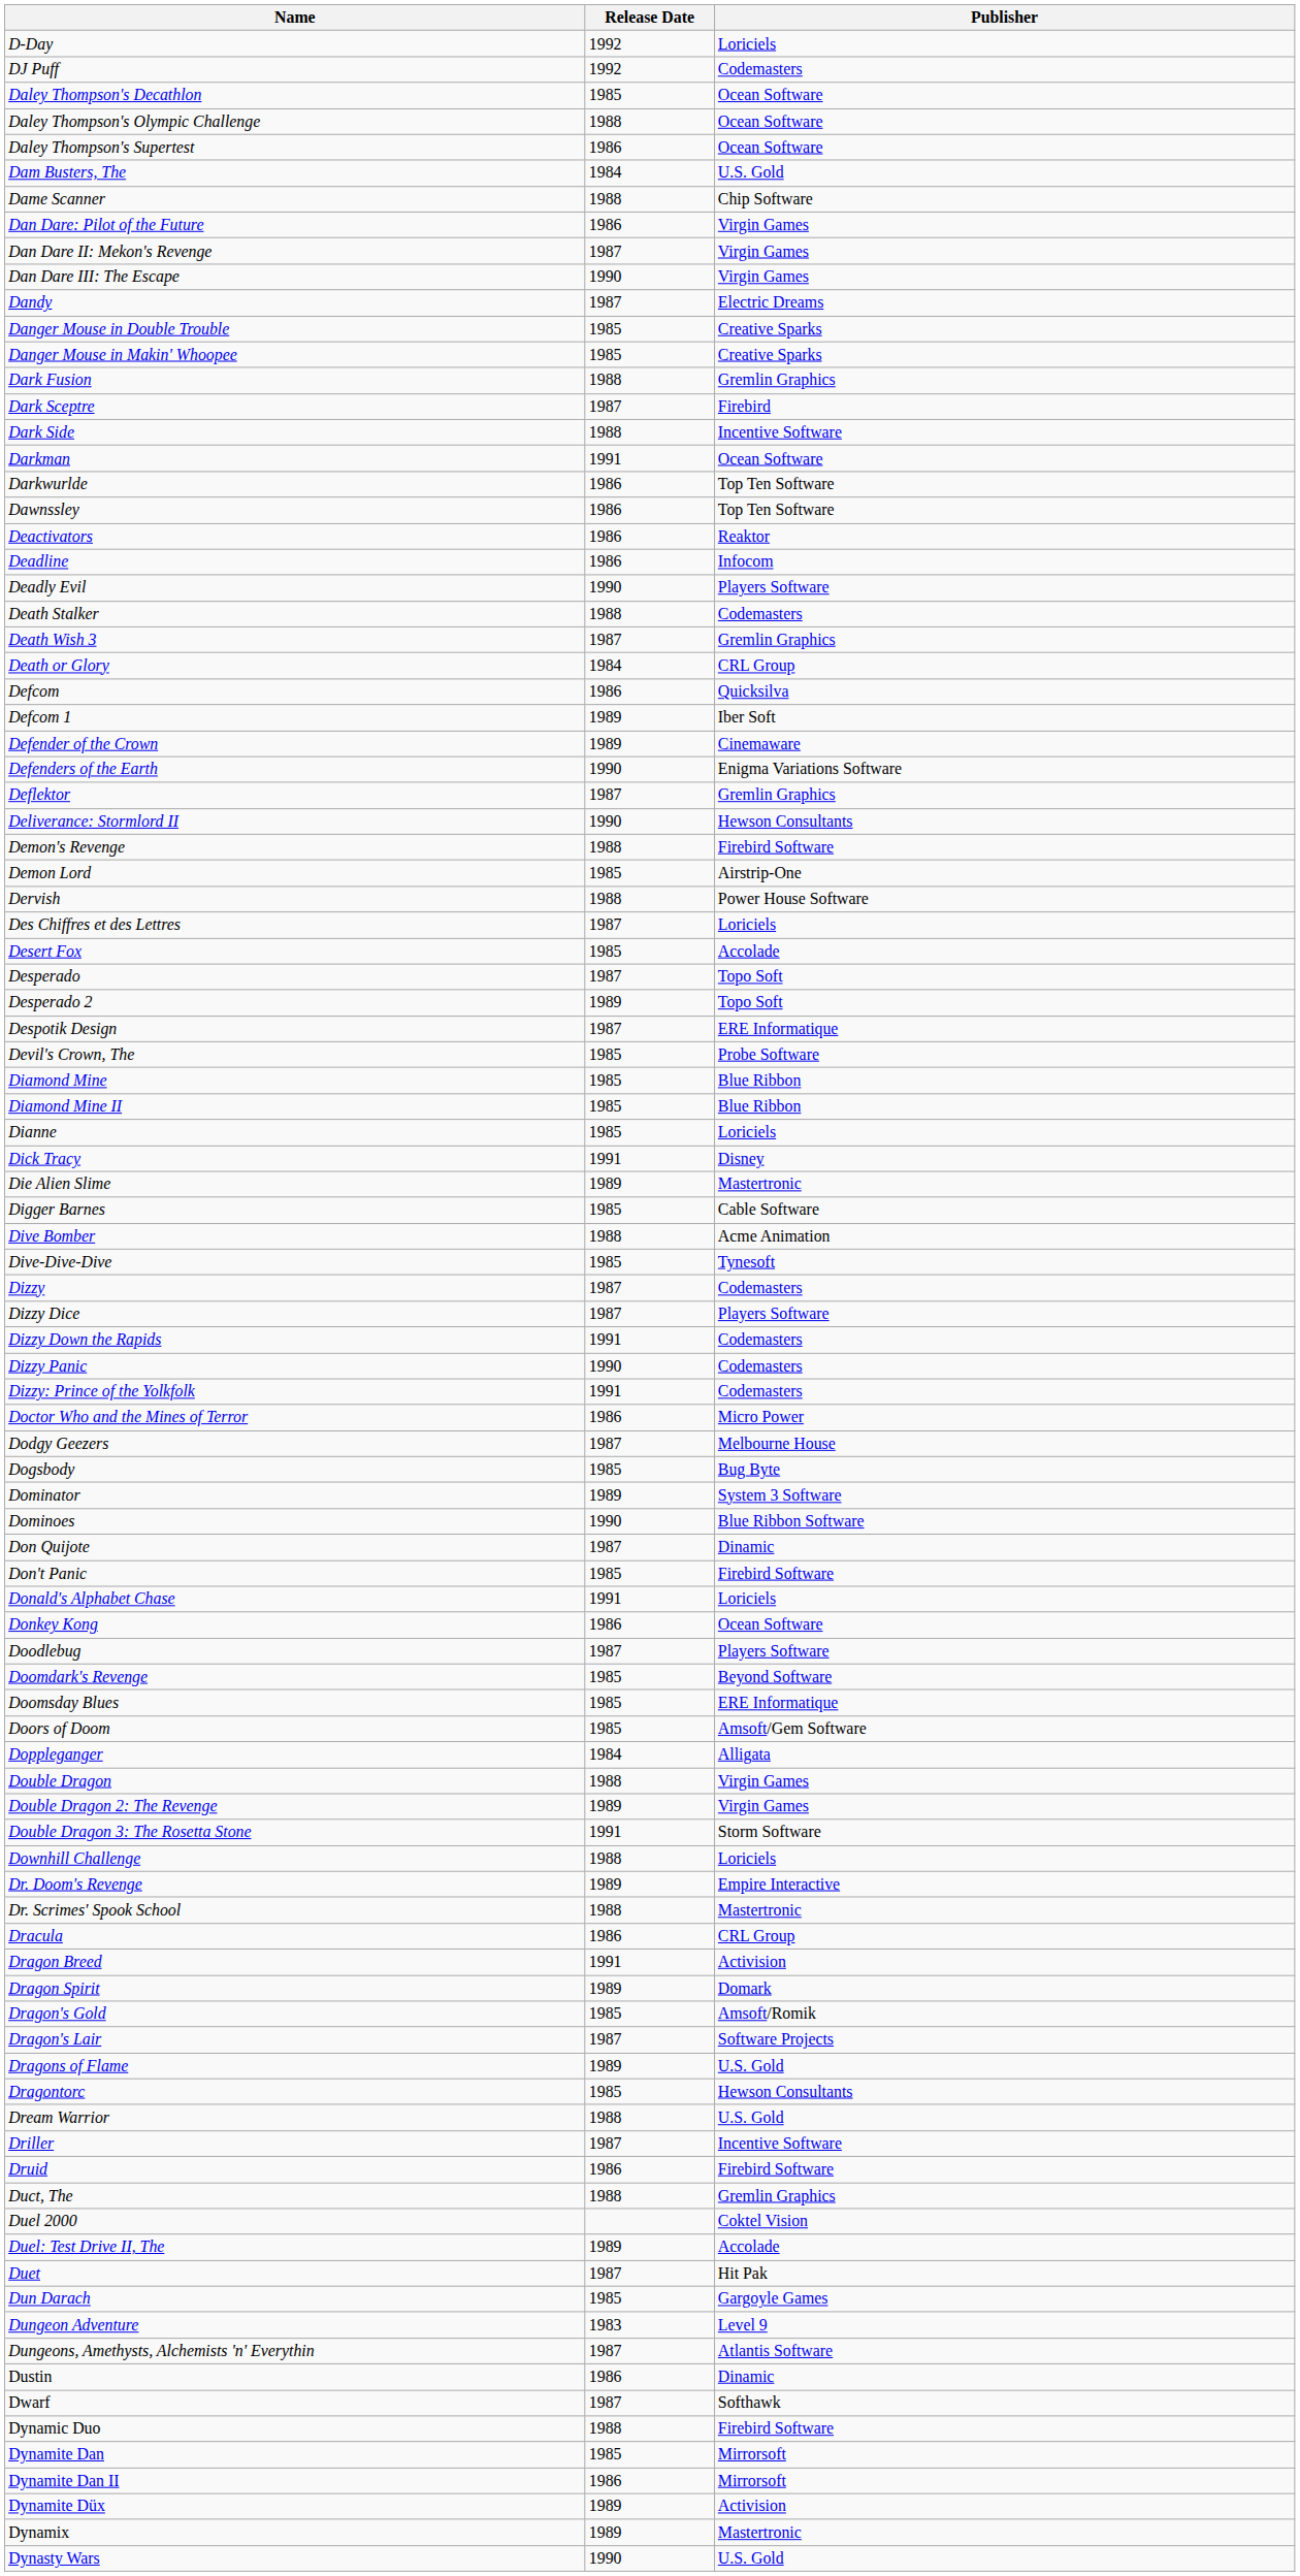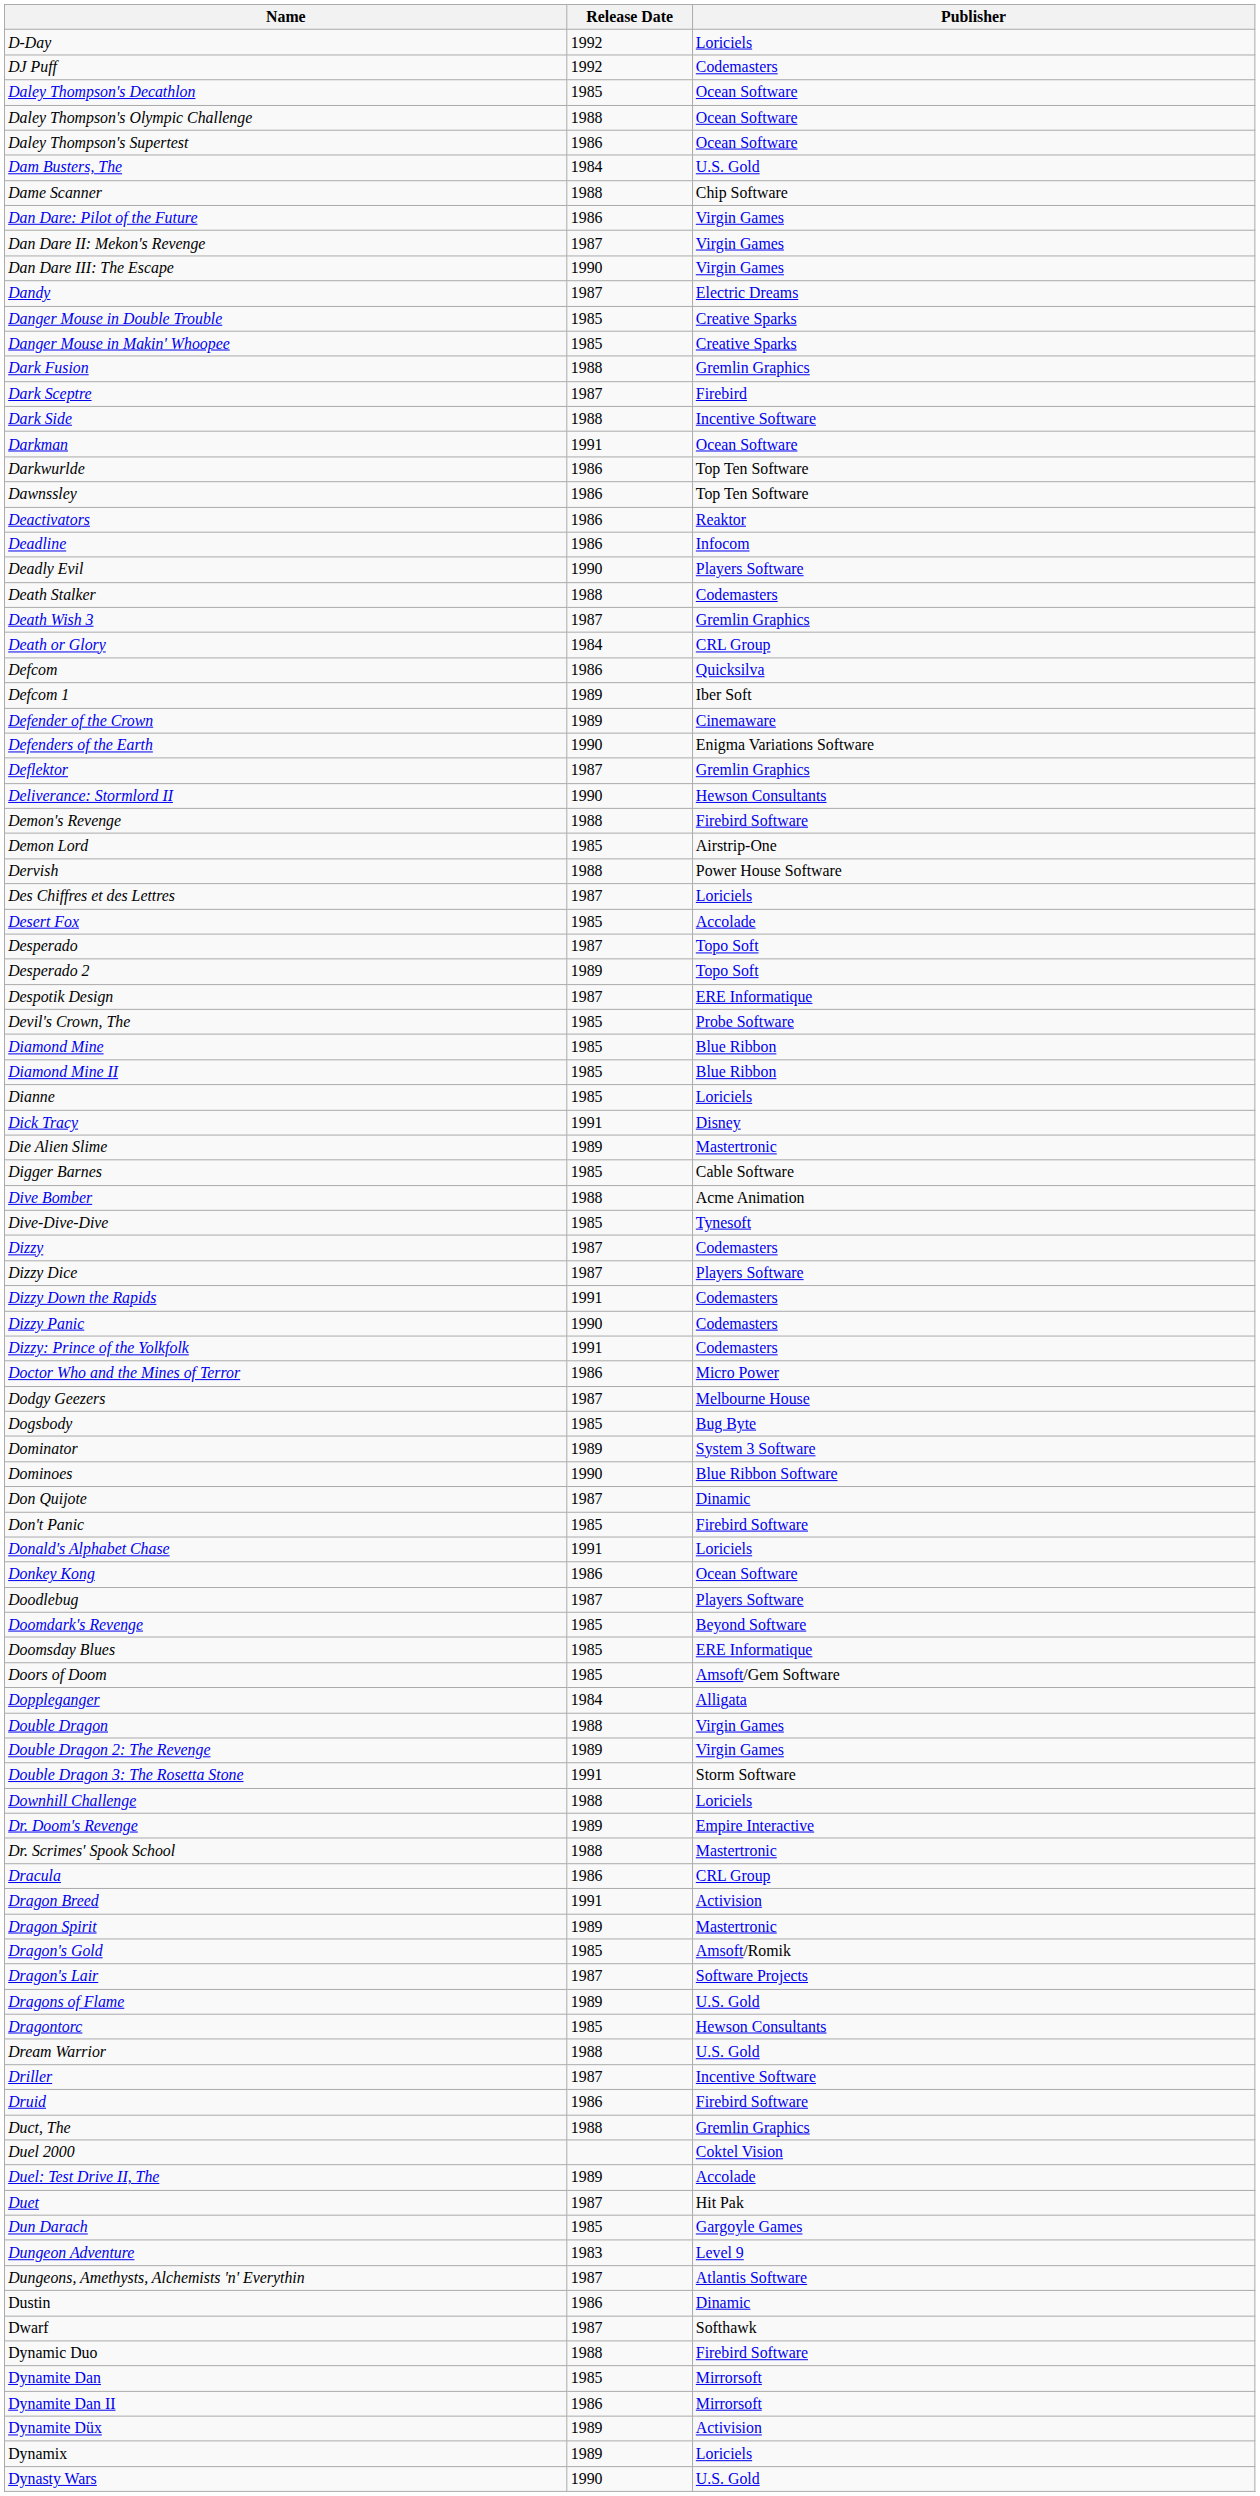 <table class="wikitable sortable" style="width:100%;">
 <tr>
 <th style="width:45%;">Name</th>
 <th style="width:10%;">Release Date</th>
 <th style="width:45%;">Publisher</th>
 </tr>
 <tr>
 <td><em>D-Day</em></td>
 <td>1992</td>
 <td><a href='#'>Loriciels</a></td>
 </tr>
 <tr>
 <td><em>DJ Puff</em></td>
 <td>1992</td>
 <td><a href='#'>Codemasters</a></td>
 </tr>
 <tr>
 <td><em><a href='#'>Daley Thompson's Decathlon</a></em></td>
 <td>1985</td>
 <td><a href='#'>Ocean Software</a></td>
 </tr>
 <tr>
 <td><em>Daley Thompson's Olympic Challenge</em></td>
 <td>1988</td>
 <td><a href='#'>Ocean Software</a></td>
 </tr>
 <tr>
 <td><em>Daley Thompson's Supertest</em></td>
 <td>1986</td>
 <td><a href='#'>Ocean Software</a></td>
 </tr>
 <tr>
 <td><em><a href='#'>Dam Busters, The</a></em></td>
 <td>1984</td>
 <td><a href='#'>U.S. Gold</a></td>
 </tr>
 <tr>
 <td><em>Dame Scanner</em></td>
 <td>1988</td>
 <td>Chip Software</td>
 </tr>
 <tr>
 <td><em><a href='#'>Dan Dare: Pilot of the Future</a></em></td>
 <td>1986</td>
 <td><a href='#'>Virgin Games</a></td>
 </tr>
 <tr>
 <td><em>Dan Dare II: Mekon's Revenge</em></td>
 <td>1987</td>
 <td><a href='#'>Virgin Games</a></td>
 </tr>
 <tr>
 <td><em>Dan Dare III: The Escape</em></td>
 <td>1990</td>
 <td><a href='#'>Virgin Games</a></td>
 </tr>
 <tr>
 <td><em><a href='#'>Dandy</a></em></td>
 <td>1987</td>
 <td><a href='#'>Electric Dreams</a></td>
 </tr>
 <tr>
 <td><em><a href='#'>Danger Mouse in Double Trouble</a></em></td>
 <td>1985</td>
 <td><a href='#'>Creative Sparks</a></td>
 </tr>
 <tr>
 <td><em><a href='#'>Danger Mouse in Makin' Whoopee</a></em></td>
 <td>1985</td>
 <td><a href='#'>Creative Sparks</a></td>
 </tr>
 <tr>
 <td><em><a href='#'>Dark Fusion</a></em></td>
 <td>1988</td>
 <td><a href='#'>Gremlin Graphics</a></td>
 </tr>
 <tr>
 <td><em><a href='#'>Dark Sceptre</a></em></td>
 <td>1987</td>
 <td><a href='#'>Firebird</a></td>
 </tr>
 <tr>
 <td><em><a href='#'>Dark Side</a></em></td>
 <td>1988</td>
 <td><a href='#'>Incentive Software</a></td>
 </tr>
 <tr>
 <td><em><a href='#'>Darkman</a></em></td>
 <td>1991</td>
 <td><a href='#'>Ocean Software</a></td>
 </tr>
 <tr>
 <td><em>Darkwurlde</em></td>
 <td>1986</td>
 <td>Top Ten Software</td>
 </tr>
 <tr>
 <td><em>Dawnssley</em></td>
 <td>1986</td>
 <td>Top Ten Software</td>
 </tr>
 <tr>
 <td><em><a href='#'>Deactivators</a></em></td>
 <td>1986</td>
 <td><a href='#'>Reaktor</a></td>
 </tr>
 <tr>
 <td><em><a href='#'>Deadline</a></em></td>
 <td>1986</td>
 <td><a href='#'>Infocom</a></td>
 </tr>
 <tr>
 <td><em>Deadly Evil</em></td>
 <td>1990</td>
 <td><a href='#'>Players Software</a></td>
 </tr>
 <tr>
 <td><em>Death Stalker</em></td>
 <td>1988</td>
 <td><a href='#'>Codemasters</a></td>
 </tr>
 <tr>
 <td><em><a href='#'>Death Wish 3</a></em></td>
 <td>1987</td>
 <td><a href='#'>Gremlin Graphics</a></td>
 </tr>
 <tr>
 <td><em><a href='#'>Death or Glory</a></em></td>
 <td>1984</td>
 <td><a href='#'>CRL Group</a></td>
 </tr>
 <tr>
 <td><em>Defcom</em></td>
 <td>1986</td>
 <td><a href='#'>Quicksilva</a></td>
 </tr>
 <tr>
 <td><em>Defcom 1</em></td>
 <td>1989</td>
 <td>Iber Soft</td>
 </tr>
 <tr>
 <td><em><a href='#'>Defender of the Crown</a></em></td>
 <td>1989</td>
 <td><a href='#'>Cinemaware</a></td>
 </tr>
 <tr>
 <td><em><a href='#'>Defenders of the Earth</a></em></td>
 <td>1990</td>
 <td>Enigma Variations Software</td>
 </tr>
 <tr>
 <td><em><a href='#'>Deflektor</a></em></td>
 <td>1987</td>
 <td><a href='#'>Gremlin Graphics</a></td>
 </tr>
 <tr>
 <td><em><a href='#'>Deliverance: Stormlord II</a></em></td>
 <td>1990</td>
 <td><a href='#'>Hewson Consultants</a></td>
 </tr>
 <tr>
 <td><em>Demon's Revenge</em></td>
 <td>1988</td>
 <td><a href='#'>Firebird Software</a></td>
 </tr>
 <tr>
 <td><em>Demon Lord</em></td>
 <td>1985</td>
 <td>Airstrip-One</td>
 </tr>
 <tr>
 <td><em>Dervish</em></td>
 <td>1988</td>
 <td>Power House Software</td>
 </tr>
 <tr>
 <td><em>Des Chiffres et des Lettres</em></td>
 <td>1987</td>
 <td><a href='#'>Loriciels</a></td>
 </tr>
 <tr>
 <td><em><a href='#'>Desert Fox</a></em></td>
 <td>1985</td>
 <td><a href='#'>Accolade</a></td>
 </tr>
 <tr>
 <td><em>Desperado</em></td>
 <td>1987</td>
 <td><a href='#'>Topo Soft</a></td>
 </tr>
 <tr>
 <td><em>Desperado 2</em></td>
 <td>1989</td>
 <td><a href='#'>Topo Soft</a></td>
 </tr>
 <tr>
 <td><em>Despotik Design</em></td>
 <td>1987</td>
 <td><a href='#'>ERE Informatique</a></td>
 </tr>
 <tr>
 <td><em>Devil's Crown, The</em></td>
 <td>1985</td>
 <td><a href='#'>Probe Software</a></td>
 </tr>
 <tr>
 <td><em><a href='#'>Diamond Mine</a></em></td>
 <td>1985</td>
 <td><a href='#'>Blue Ribbon</a></td>
 </tr>
 <tr>
 <td><em><a href='#'>Diamond Mine II</a></em></td>
 <td>1985</td>
 <td><a href='#'>Blue Ribbon</a></td>
 </tr>
 <tr>
 <td><em>Dianne</em></td>
 <td>1985</td>
 <td><a href='#'>Loriciels</a></td>
 </tr>
 <tr>
 <td><em><a href='#'>Dick Tracy</a></em></td>
 <td>1991</td>
 <td><a href='#'>Disney</a></td>
 </tr>
 <tr>
 <td><em>Die Alien Slime</em></td>
 <td>1989</td>
 <td><a href='#'>Mastertronic</a></td>
 </tr>
 <tr>
 <td><em>Digger Barnes</em></td>
 <td>1985</td>
 <td>Cable Software</td>
 </tr>
 <tr>
 <td><em><a href='#'>Dive Bomber</a></em></td>
 <td>1988</td>
 <td>Acme Animation</td>
 </tr>
 <tr>
 <td><em>Dive-Dive-Dive</em></td>
 <td>1985</td>
 <td><a href='#'>Tynesoft</a></td>
 </tr>
 <tr>
 <td><em><a href='#'>Dizzy</a></em></td>
 <td>1987</td>
 <td><a href='#'>Codemasters</a></td>
 </tr>
 <tr>
 <td><em>Dizzy Dice</em></td>
 <td>1987</td>
 <td><a href='#'>Players Software</a></td>
 </tr>
 <tr>
 <td><em><a href='#'>Dizzy Down the Rapids</a></em></td>
 <td>1991</td>
 <td><a href='#'>Codemasters</a></td>
 </tr>
 <tr>
 <td><em><a href='#'>Dizzy Panic</a></em></td>
 <td>1990</td>
 <td><a href='#'>Codemasters</a></td>
 </tr>
 <tr>
 <td><em><a href='#'>Dizzy: Prince of the Yolkfolk</a></em></td>
 <td>1991</td>
 <td><a href='#'>Codemasters</a></td>
 </tr>
 <tr>
 <td><em><a href='#'>Doctor Who and the Mines of Terror</a></em></td>
 <td>1986</td>
 <td><a href='#'>Micro Power</a></td>
 </tr>
 <tr>
 <td><em>Dodgy Geezers</em></td>
 <td>1987</td>
 <td><a href='#'>Melbourne House</a></td>
 </tr>
 <tr>
 <td><em>Dogsbody</em></td>
 <td>1985</td>
 <td><a href='#'>Bug Byte</a></td>
 </tr>
 <tr>
 <td><em>Dominator</em></td>
 <td>1989</td>
 <td><a href='#'>System 3 Software</a></td>
 </tr>
 <tr>
 <td><em>Dominoes</em></td>
 <td>1990</td>
 <td><a href='#'>Blue Ribbon Software</a></td>
 </tr>
 <tr>
 <td><em>Don Quijote</em></td>
 <td>1987</td>
 <td><a href='#'>Dinamic</a></td>
 </tr>
 <tr>
 <td><em>Don't Panic</em></td>
 <td>1985</td>
 <td><a href='#'>Firebird Software</a></td>
 </tr>
 <tr>
 <td><em><a href='#'>Donald's Alphabet Chase</a></em></td>
 <td>1991</td>
 <td><a href='#'>Loriciels</a></td>
 </tr>
 <tr>
 <td><em><a href='#'>Donkey Kong</a></em></td>
 <td>1986</td>
 <td><a href='#'>Ocean Software</a></td>
 </tr>
 <tr>
 <td><em>Doodlebug</em></td>
 <td>1987</td>
 <td><a href='#'>Players Software</a></td>
 </tr>
 <tr>
 <td><em><a href='#'>Doomdark's Revenge</a></em></td>
 <td>1985</td>
 <td><a href='#'>Beyond Software</a></td>
 </tr>
 <tr>
 <td><em>Doomsday Blues</em></td>
 <td>1985</td>
 <td><a href='#'>ERE Informatique</a></td>
 </tr>
 <tr>
 <td><em>Doors of Doom</em></td>
 <td>1985</td>
 <td><a href='#'>Amsoft</a>/Gem Software</td>
 </tr>
 <tr>
 <td><em><a href='#'>Doppleganger</a></em></td>
 <td>1984</td>
 <td><a href='#'>Alligata</a></td>
 </tr>
 <tr>
 <td><em><a href='#'>Double Dragon</a></em></td>
 <td>1988</td>
 <td><a href='#'>Virgin Games</a></td>
 </tr>
 <tr>
 <td><em><a href='#'>Double Dragon 2: The Revenge</a></em></td>
 <td>1989</td>
 <td><a href='#'>Virgin Games</a></td>
 </tr>
 <tr>
 <td><em><a href='#'>Double Dragon 3: The Rosetta Stone</a></em></td>
 <td>1991</td>
 <td>Storm Software</td>
 </tr>
 <tr>
 <td><em><a href='#'>Downhill Challenge</a></em></td>
 <td>1988</td>
 <td><a href='#'>Loriciels</a></td>
 </tr>
 <tr>
 <td><em><a href='#'>Dr. Doom's Revenge</a></em></td>
 <td>1989</td>
 <td><a href='#'>Empire Interactive</a></td>
 </tr>
 <tr>
 <td><em>Dr. Scrimes' Spook School</em></td>
 <td>1988</td>
 <td><a href='#'>Mastertronic</a></td>
 </tr>
 <tr>
 <td><em><a href='#'>Dracula</a></em></td>
 <td>1986</td>
 <td><a href='#'>CRL Group</a></td>
 </tr>
 <tr>
 <td><em><a href='#'>Dragon Breed</a></em></td>
 <td>1991</td>
 <td><a href='#'>Activision</a></td>
 </tr>
 <tr>
 <td><em><a href='#'>Dragon Spirit</a></em></td>
 <td>1989</td>
-<td><a href='#'>Domark</a></td>
+<td><a href='#'>Mastertronic</a></td>
 </tr>
 <tr>
 <td><em><a href='#'>Dragon's Gold</a></em></td>
 <td>1985</td>
 <td><a href='#'>Amsoft</a>/Romik</td>
 </tr>
 <tr>
 <td><em><a href='#'>Dragon's Lair</a></em></td>
 <td>1987</td>
 <td><a href='#'>Software Projects</a></td>
 </tr>
 <tr>
 <td><em><a href='#'>Dragons of Flame</a></em></td>
 <td>1989</td>
 <td><a href='#'>U.S. Gold</a></td>
 </tr>
 <tr>
 <td><em><a href='#'>Dragontorc</a></em></td>
 <td>1985</td>
 <td><a href='#'>Hewson Consultants</a></td>
 </tr>
 <tr>
 <td><em>Dream Warrior</em></td>
 <td>1988</td>
 <td><a href='#'>U.S. Gold</a></td>
 </tr>
 <tr>
 <td><em><a href='#'>Driller</a></em></td>
 <td>1987</td>
 <td><a href='#'>Incentive Software</a></td>
 </tr>
 <tr>
 <td><em><a href='#'>Druid</a></em></td>
 <td>1986</td>
 <td><a href='#'>Firebird Software</a></td>
 </tr>
 <tr>
 <td><em>Duct, The</em></td>
 <td>1988</td>
 <td><a href='#'>Gremlin Graphics</a></td>
 </tr>
 <tr>
 <td><em>Duel 2000</em></td>
 <td></td>
 <td><a href='#'>Coktel Vision</a></td>
 </tr>
 <tr>
 <td><em><a href='#'>Duel: Test Drive II, The</a></em></td>
 <td>1989</td>
 <td><a href='#'>Accolade</a></td>
 </tr>
 <tr>
 <td><em><a href='#'>Duet</a></em></td>
 <td>1987</td>
 <td>Hit Pak</td>
 </tr>
 <tr>
 <td><em><a href='#'>Dun Darach</a></em></td>
 <td>1985</td>
 <td><a href='#'>Gargoyle Games</a></td>
 </tr>
 <tr>
 <td><em><a href='#'>Dungeon Adventure</a></em></td>
 <td>1983</td>
 <td><a href='#'>Level 9</a></td>
 </tr>
 <tr>
 <td><em>Dungeons, Amethysts, Alchemists 'n' Everythin<strong></td>
 <td>1987</td>
 <td><a href='#'>Atlantis Software</a></td>
 </tr>
 <tr>
 <td></em>Dustin<em></td>
 <td>1986</td>
 <td><a href='#'>Dinamic</a></td>
 </tr>
 <tr>
 <td></em>Dwarf<em></td>
 <td>1987</td>
 <td>Softhawk</td>
 </tr>
 <tr>
 <td></em>Dynamic Duo<em></td>
 <td>1988</td>
 <td><a href='#'>Firebird Software</a></td>
 </tr>
 <tr>
 <td></em><a href='#'>Dynamite Dan</a><em></td>
 <td>1985</td>
 <td><a href='#'>Mirrorsoft</a></td>
 </tr>
 <tr>
 <td></em><a href='#'>Dynamite Dan II</a><em></td>
 <td>1986</td>
 <td><a href='#'>Mirrorsoft</a></td>
 </tr>
 <tr>
 <td></em><a href='#'>Dynamite Düx</a><em></td>
 <td>1989</td>
 <td><a href='#'>Activision</a></td>
 </tr>
 <tr>
 <td></em>Dynamix<em></td>
 <td>1989</td>
-<td><a href='#'>Mastertronic</a></td>
+<td><a href='#'>Loriciels</a></td>
 </tr>
 <tr>
 <td></em><a href='#'>Dynasty Wars</a><em></td>
 <td>1990</td>
 <td><a href='#'>U.S. Gold</a></td>
 </tr>
 </table>
